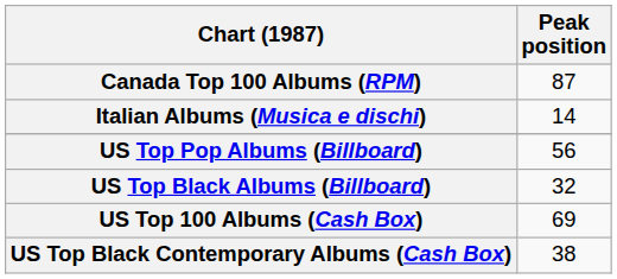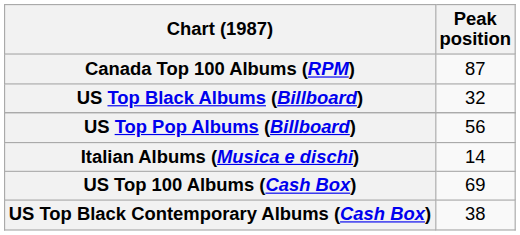 <table class="wikitable sortable plainrowheaders" style="text-align:center">
 <tr>
 <th scope="col">Chart (1987)</th>
 <th scope="col">Peak<br>position</th>
 </tr>
 <tr>
 <th scope="row">Canada Top 100 Albums (<em><a href='#'>RPM</a></em>)</th>
 <td>87</td>
 </tr>
 <tr>
-<th scope="row">Italian Albums (<em><a href='#'>Musica e dischi</a></em>)</th>
-<td>14</td>
+<th scope="row">US <a href='#'>Top Black Albums</a> (<em><a href='#'>Billboard</a></em>)</th>
+<td>32</td>
 </tr>
 <tr>
 </tr>
 <tr>
 <th scope="row">US <a href='#'>Top Pop Albums</a> (<em><a href='#'>Billboard</a></em>)</th>
 <td>56</td>
 </tr>
 <tr>
-<th scope="row">US <a href='#'>Top Black Albums</a> (<em><a href='#'>Billboard</a></em>)</th>
-<td>32</td>
+<th scope="row">Italian Albums (<em><a href='#'>Musica e dischi</a></em>)</th>
+<td>14</td>
 </tr>
 <tr>
 <th scope="row">US Top 100 Albums (<em><a href='#'>Cash Box</a></em>)</th>
 <td>69</td>
 </tr>
 <tr>
 <th scope="row">US Top Black Contemporary Albums (<em><a href='#'>Cash Box</a></em>)</th>
 <td>38</td>
 </tr>
 </table>
